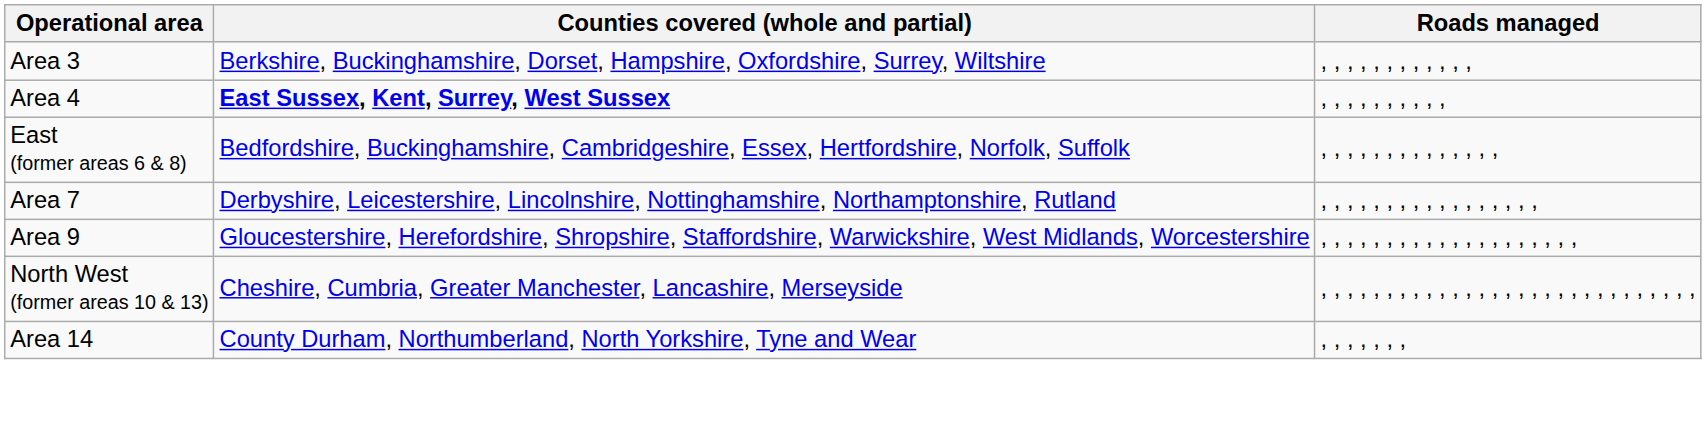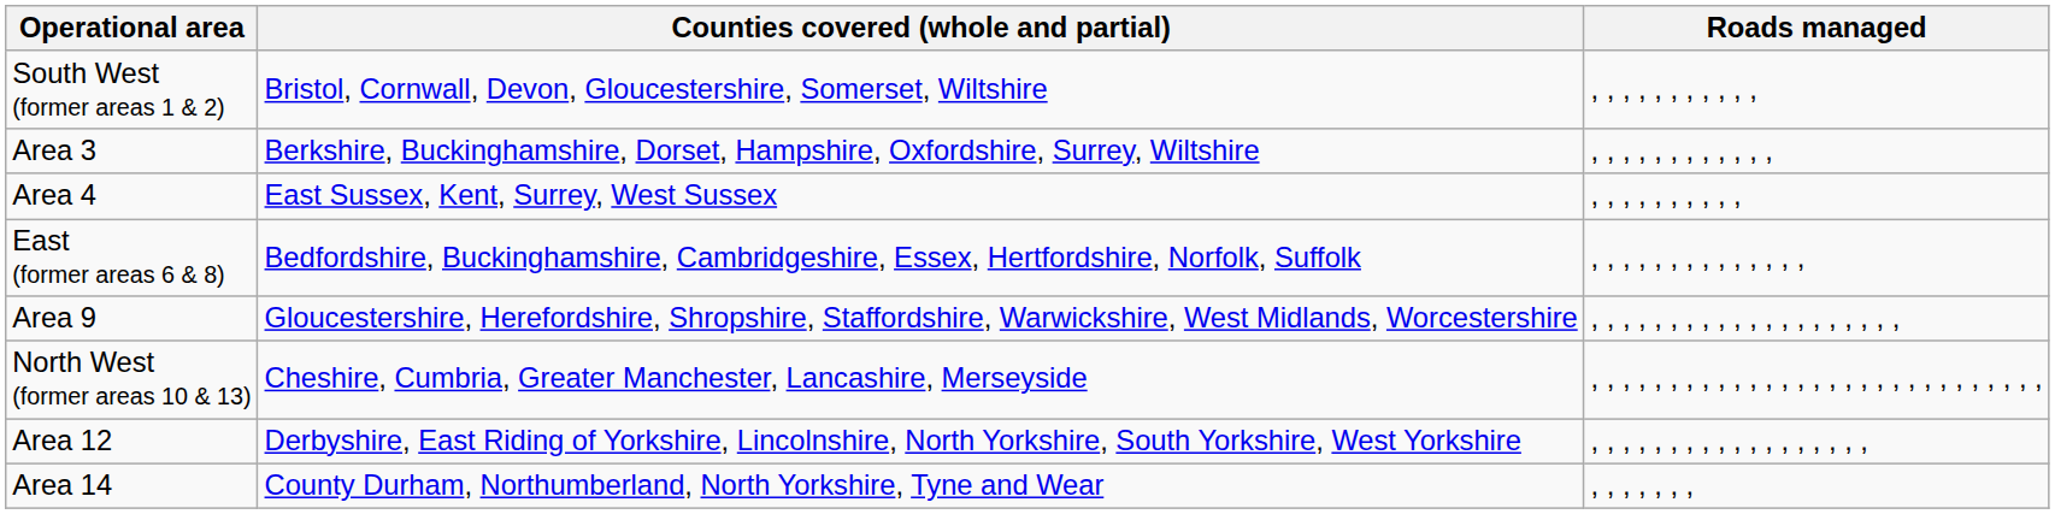 <table class="wikitable">
 <tr>
 <th>Operational area</th>
 <th>Counties covered (whole and partial)</th>
 <th>Roads managed</th>
+</tr>
+<tr>
+<td>South West<br><small>(former areas 1 & 2)</small></td>
+<td><a href='#'>Bristol</a>, <a href='#'>Cornwall</a>, <a href='#'>Devon</a>, <a href='#'>Gloucestershire</a>, <a href='#'>Somerset</a>, <a href='#'>Wiltshire</a></td>
+<td>, , , , , , , , , , , </td>
 </tr>
 <tr>
 <td>Area 3</td>
 <td><a href='#'>Berkshire</a>, <a href='#'>Buckinghamshire</a>, <a href='#'>Dorset</a>, <a href='#'>Hampshire</a>, <a href='#'>Oxfordshire</a>, <a href='#'>Surrey</a>, <a href='#'>Wiltshire</a></td>
 <td>, , , , , , , , , , , , </td>
 </tr>
 <tr>
 <td>Area 4</td>
-<td><strong><a href='#'>East Sussex</a>, <a href='#'>Kent</a>, <a href='#'>Surrey</a>, <a href='#'>West Sussex</a></strong></td>
+<td><a href='#'>East Sussex</a>, <a href='#'>Kent</a>, <a href='#'>Surrey</a>, <a href='#'>West Sussex</a></td>
 <td>, , , , , , , , , , </td>
 </tr>
 <tr>
 <td>East<br><small>(former areas 6 & 8)</small></td>
 <td><a href='#'>Bedfordshire</a>, <a href='#'>Buckinghamshire</a>, <a href='#'>Cambridgeshire</a>, <a href='#'>Essex</a>, <a href='#'>Hertfordshire</a>, <a href='#'>Norfolk</a>, <a href='#'>Suffolk</a></td>
 <td>, , , , , , , , , , , , , , </td>
-</tr>
-<tr>
-<td>Area 7</td>
-<td><a href='#'>Derbyshire</a>, <a href='#'>Leicestershire</a>, <a href='#'>Lincolnshire</a>, <a href='#'>Nottinghamshire</a>, <a href='#'>Northamptonshire</a>, <a href='#'>Rutland</a></td>
-<td>, , , , , , , , , , , , , , , , , </td>
 </tr>
 <tr>
 <td>Area 9</td>
 <td><a href='#'>Gloucestershire</a>, <a href='#'>Herefordshire</a>, <a href='#'>Shropshire</a>, <a href='#'>Staffordshire</a>, <a href='#'>Warwickshire</a>, <a href='#'>West Midlands</a>, <a href='#'>Worcestershire</a></td>
 <td>, , , , , , , , , , , , , , , , , , , , </td>
 </tr>
 <tr>
 <td>North West<br><small>(former areas 10 & 13)</small></td>
 <td><a href='#'>Cheshire</a>, <a href='#'>Cumbria</a>, <a href='#'>Greater Manchester</a>, <a href='#'>Lancashire</a>, <a href='#'>Merseyside</a></td>
 <td>, , , , , , , , , , , , , , , , , , , , , , , , , , , , , </td>
 </tr>
 <tr>
+<td>Area 12</td>
+<td><a href='#'>Derbyshire</a>, <a href='#'>East Riding of Yorkshire</a>, <a href='#'>Lincolnshire</a>, <a href='#'>North Yorkshire</a>, <a href='#'>South Yorkshire</a>, <a href='#'>West Yorkshire</a></td>
+<td>, , , , , , , , , , , , , , , , , , </td>
+</tr>
+<tr>
 <td>Area 14</td>
 <td><a href='#'>County Durham</a>, <a href='#'>Northumberland</a>, <a href='#'>North Yorkshire</a>, <a href='#'>Tyne and Wear</a></td>
 <td>, , , , , , , </td>
 </tr>
 </table>
